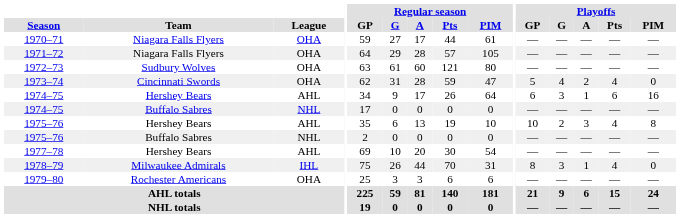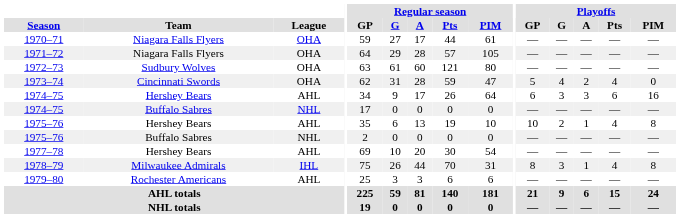 <table border="0" cellpadding="1" cellspacing="0" style="text-align:center; width:60em">
 <tr bgcolor="#e0e0e0">
 <th colspan="3" bgcolor="#ffffff"></th>
 <th rowspan="100" bgcolor="#ffffff"></th>
 <th colspan="5"><a href='#'>Regular season</a></th>
 <th rowspan="100" bgcolor="#ffffff"></th>
 <th colspan="5"><a href='#'>Playoffs</a></th>
 </tr>
 <tr bgcolor="#e0e0e0">
 <th><a href='#'>Season</a></th>
 <th>Team</th>
 <th>League</th>
 <th>GP</th>
 <th><a href='#'>G</a></th>
 <th><a href='#'>A</a></th>
 <th><a href='#'>Pts</a></th>
 <th><a href='#'>PIM</a></th>
 <th>GP</th>
 <th>G</th>
 <th>A</th>
 <th>Pts</th>
 <th>PIM</th>
 </tr>
 <tr>
 <td><a href='#'>1970–71</a></td>
 <td><a href='#'>Niagara Falls Flyers</a></td>
 <td><a href='#'>OHA</a></td>
 <td>59</td>
 <td>27</td>
 <td>17</td>
 <td>44</td>
 <td>61</td>
 <td>—</td>
 <td>—</td>
 <td>—</td>
 <td>—</td>
 <td>—</td>
 </tr>
 <tr>
 </tr>
 <tr bgcolor="#f0f0f0">
 <td><a href='#'>1971–72</a></td>
 <td>Niagara Falls Flyers</td>
 <td>OHA</td>
 <td>64</td>
 <td>29</td>
 <td>28</td>
 <td>57</td>
 <td>105</td>
 <td>—</td>
 <td>—</td>
 <td>—</td>
 <td>—</td>
 <td>—</td>
 </tr>
 <tr>
 <td><a href='#'>1972–73</a></td>
 <td><a href='#'>Sudbury Wolves</a></td>
 <td>OHA</td>
 <td>63</td>
 <td>61</td>
 <td>60</td>
 <td>121</td>
 <td>80</td>
 <td>—</td>
 <td>—</td>
 <td>—</td>
 <td>—</td>
 <td>—</td>
 </tr>
 <tr>
 </tr>
 <tr bgcolor="#f0f0f0">
 <td><a href='#'>1973–74</a></td>
 <td><a href='#'>Cincinnati Swords</a></td>
 <td>OHA</td>
 <td>62</td>
 <td>31</td>
 <td>28</td>
 <td>59</td>
 <td>47</td>
 <td>5</td>
 <td>4</td>
 <td>2</td>
 <td>4</td>
 <td>0</td>
 </tr>
 <tr>
 <td><a href='#'>1974–75</a></td>
 <td><a href='#'>Hershey Bears</a></td>
 <td>AHL</td>
 <td>34</td>
 <td>9</td>
 <td>17</td>
 <td>26</td>
 <td>64</td>
 <td>6</td>
 <td>3</td>
-<td>1</td>
+<td>3</td>
 <td>6</td>
 <td>16</td>
 </tr>
 <tr>
 </tr>
 <tr bgcolor="#f0f0f0">
 <td><a href='#'>1974–75</a></td>
 <td><a href='#'>Buffalo Sabres</a></td>
 <td><a href='#'>NHL</a></td>
 <td>17</td>
 <td>0</td>
 <td>0</td>
 <td>0</td>
 <td>0</td>
 <td>—</td>
 <td>—</td>
 <td>—</td>
 <td>—</td>
 <td>—</td>
 </tr>
 <tr>
 <td><a href='#'>1975–76</a></td>
 <td>Hershey Bears</td>
 <td>AHL</td>
 <td>35</td>
 <td>6</td>
 <td>13</td>
 <td>19</td>
 <td>10</td>
 <td>10</td>
 <td>2</td>
-<td>3</td>
+<td>1</td>
 <td>4</td>
 <td>8</td>
 </tr>
 <tr>
 </tr>
 <tr bgcolor="#f0f0f0">
 <td><a href='#'>1975–76</a></td>
 <td>Buffalo Sabres</td>
 <td>NHL</td>
 <td>2</td>
 <td>0</td>
 <td>0</td>
 <td>0</td>
 <td>0</td>
 <td>—</td>
 <td>—</td>
 <td>—</td>
 <td>—</td>
 <td>—</td>
 </tr>
 <tr>
 <td><a href='#'>1977–78</a></td>
 <td>Hershey Bears</td>
 <td>AHL</td>
 <td>69</td>
 <td>10</td>
 <td>20</td>
 <td>30</td>
 <td>54</td>
 <td>—</td>
 <td>—</td>
 <td>—</td>
 <td>—</td>
 <td>—</td>
 </tr>
 <tr>
 </tr>
 <tr bgcolor="#f0f0f0">
 <td><a href='#'>1978–79</a></td>
 <td><a href='#'>Milwaukee Admirals</a></td>
 <td><a href='#'>IHL</a></td>
 <td>75</td>
 <td>26</td>
 <td>44</td>
 <td>70</td>
 <td>31</td>
 <td>8</td>
 <td>3</td>
 <td>1</td>
 <td>4</td>
-<td>0</td>
+<td>8</td>
 </tr>
 <tr>
 <td><a href='#'>1979–80</a></td>
 <td><a href='#'>Rochester Americans</a></td>
-<td>OHA</td>
+<td>AHL</td>
 <td>25</td>
 <td>3</td>
 <td>3</td>
 <td>6</td>
 <td>6</td>
 <td>—</td>
 <td>—</td>
 <td>—</td>
 <td>—</td>
 <td>—</td>
 </tr>
 <tr bgcolor="#e0e0e0">
 <th colspan="3">AHL totals</th>
 <th>225</th>
 <th>59</th>
 <th>81</th>
 <th>140</th>
 <th>181</th>
 <th>21</th>
 <th>9</th>
 <th>6</th>
 <th>15</th>
 <th>24</th>
 </tr>
 <tr bgcolor="#e0e0e0">
 <th colspan="3">NHL totals</th>
 <th>19</th>
 <th>0</th>
 <th>0</th>
 <th>0</th>
 <th>0</th>
 <th>—</th>
 <th>—</th>
 <th>—</th>
 <th>—</th>
 <th>—</th>
 </tr>
 </table>
